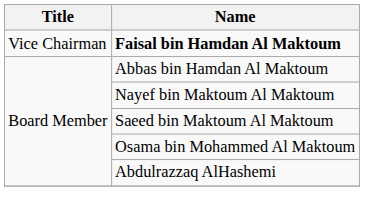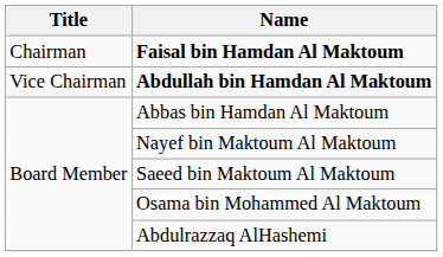 <table class="wikitable">
 <tr>
 <th>Title</th>
 <th>Name</th>
 </tr>
 <tr>
+<td>Chairman</td>
+<td> <strong>Faisal bin Hamdan Al Maktoum</strong></td>
+</tr>
+<tr>
 <td>Vice Chairman</td>
-<td> <strong>Faisal bin Hamdan Al Maktoum</strong></td>
+<td> <strong>Abdullah bin Hamdan Al Maktoum</strong></td>
 </tr>
 <tr>
 <td rowspan="5">Board Member</td>
 <td> Abbas bin Hamdan Al Maktoum</td>
 </tr>
 <tr>
 <td> Nayef bin Maktoum Al Maktoum</td>
 </tr>
 <tr>
 <td> Saeed bin Maktoum Al Maktoum</td>
 </tr>
 <tr>
 <td> Osama bin Mohammed Al Maktoum</td>
 </tr>
 <tr>
 <td> Abdulrazzaq AlHashemi</td>
 </tr>
 <tr>
 </tr>
 </table>
